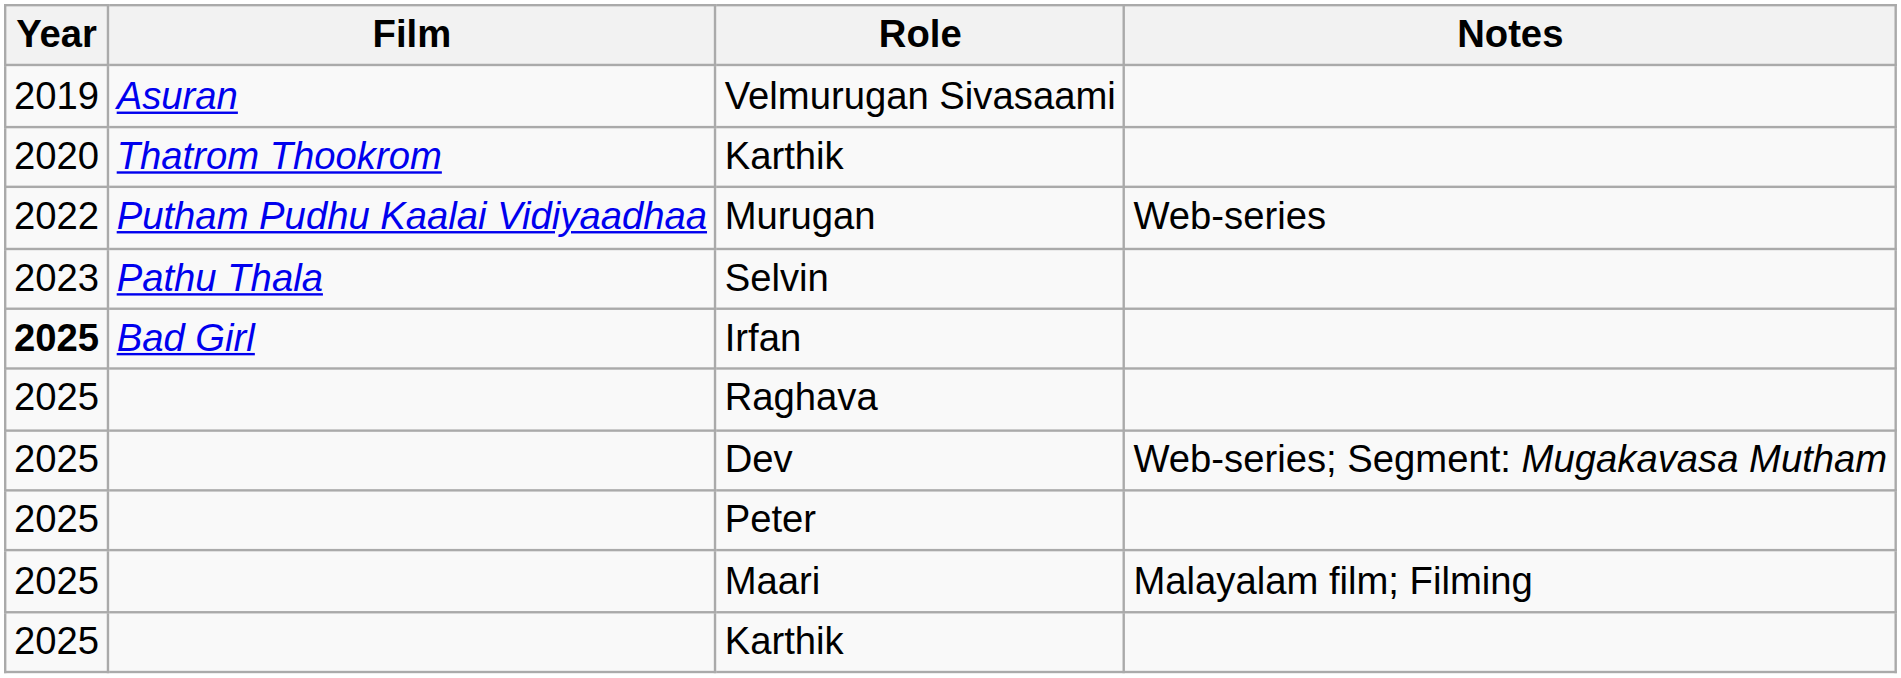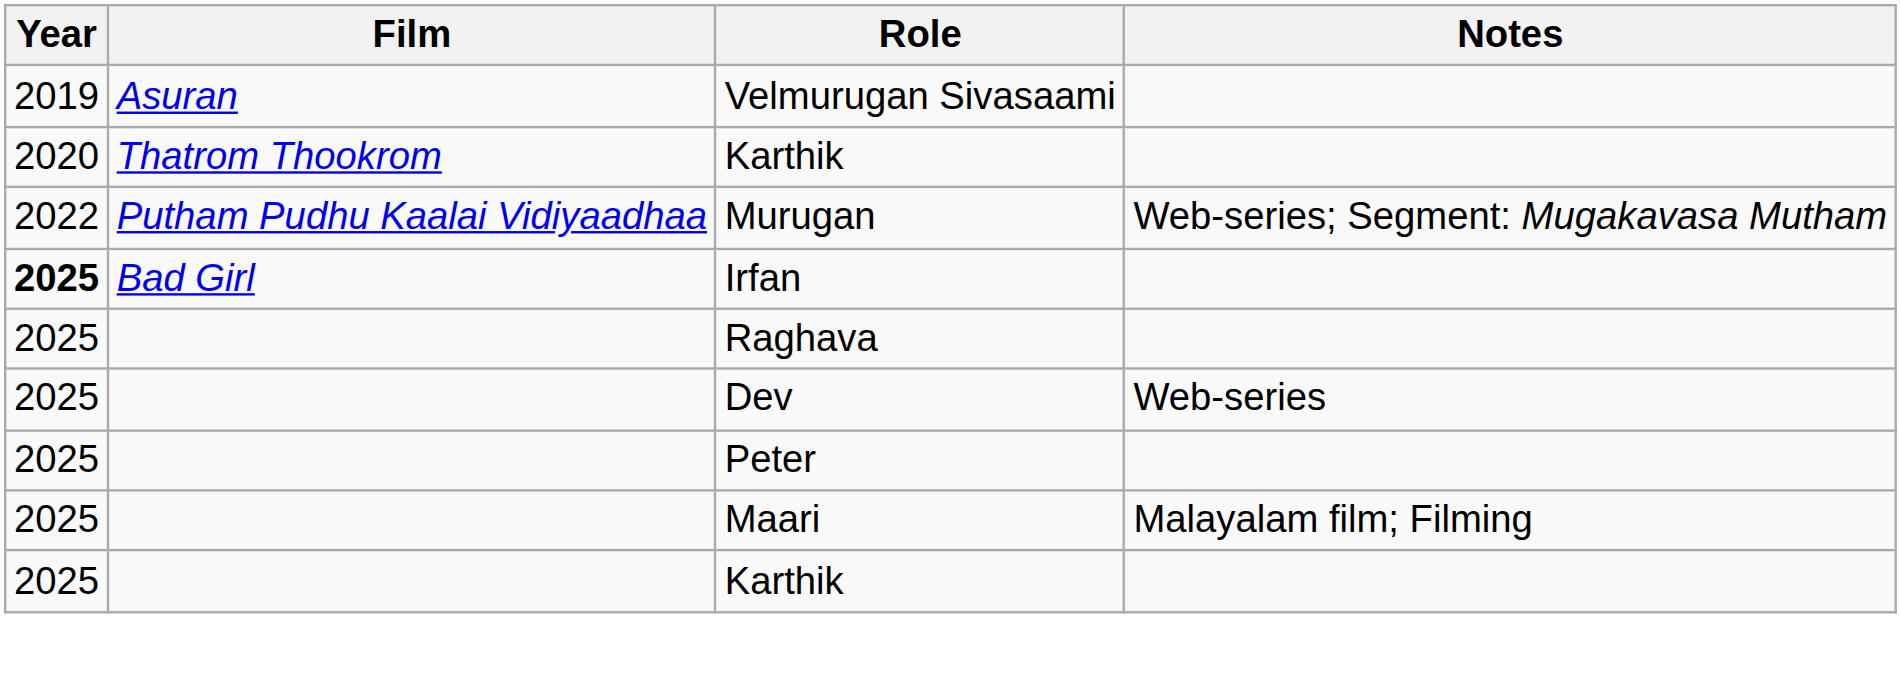 <table class="wikitable">
 <tr>
 <th>Year</th>
 <th>Film</th>
 <th>Role</th>
 <th>Notes</th>
 </tr>
 <tr>
 <td>2019</td>
 <td><em><a href='#'>Asuran</a></em></td>
 <td>Velmurugan Sivasaami</td>
 <td></td>
 </tr>
 <tr>
 <td>2020</td>
 <td><em><a href='#'>Thatrom Thookrom</a></em></td>
 <td>Karthik</td>
 <td></td>
 </tr>
 <tr>
 <td>2022</td>
 <td><em><a href='#'>Putham Pudhu Kaalai Vidiyaadhaa</a></em></td>
 <td>Murugan</td>
-<td>Web-series</td>
-</tr>
-<tr>
-<td>2023</td>
-<td><em><a href='#'>Pathu Thala</a></em></td>
-<td>Selvin</td>
-<td></td>
+<td>Web-series; Segment: <em>Mugakavasa Mutham</em></td>
 </tr>
 <tr>
 <td><strong>2025</strong></td>
 <td><em><a href='#'>Bad Girl</a></em></td>
 <td>Irfan</td>
 <td></td>
 </tr>
 <tr>
 <td>2025</td>
 <td></td>
 <td>Raghava</td>
 <td></td>
 </tr>
 <tr>
 <td>2025</td>
 <td></td>
 <td>Dev</td>
-<td>Web-series; Segment: <em>Mugakavasa Mutham</em></td>
+<td>Web-series</td>
 </tr>
 <tr>
 <td>2025</td>
 <td></td>
 <td>Peter</td>
 <td></td>
 </tr>
 <tr>
 <td>2025</td>
 <td></td>
 <td>Maari</td>
 <td>Malayalam film; Filming</td>
 </tr>
 <tr>
 <td>2025</td>
 <td></td>
 <td>Karthik</td>
 <td></td>
 </tr>
 </table>
